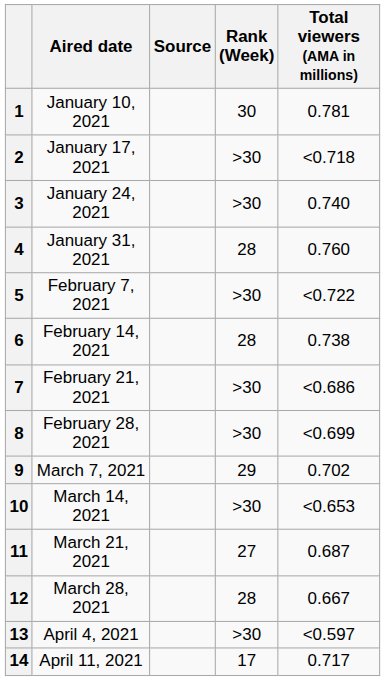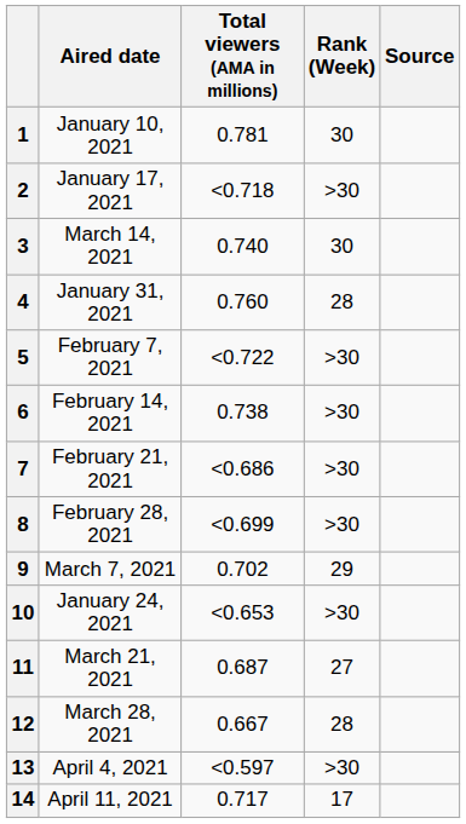 <table class="wikitable" style="text-align:center; width:40%; margin:auto; margin:auto;">
 <tr>
 <th></th>
 <th>Aired date</th>
+<th>Total viewers<br><small>(AMA in millions)</small></th>
+<th>Rank<br>(Week)</th>
 <th>Source</th>
-<th>Rank<br>(Week)</th>
-<th>Total viewers<br><small>(AMA in millions)</small></th>
 </tr>
 <tr>
 <th>1</th>
 <td>January 10, 2021</td>
+<td>0.781</td>
+<td>30</td>
 <td></td>
-<td>30</td>
-<td>0.781</td>
 </tr>
 <tr>
 <th>2</th>
 <td>January 17, 2021</td>
+<td><0.718</td>
+<td>>30</td>
 <td></td>
-<td>>30</td>
-<td><0.718</td>
 </tr>
 <tr>
 <th>3</th>
-<td>January 24, 2021</td>
+<td>March 14, 2021</td>
+<td>0.740</td>
+<td>30</td>
 <td></td>
-<td>>30</td>
-<td>0.740</td>
 </tr>
 <tr>
 <th>4</th>
 <td>January 31, 2021</td>
+<td>0.760</td>
+<td>28</td>
 <td></td>
-<td>28</td>
-<td>0.760</td>
 </tr>
 <tr>
 <th>5</th>
 <td>February 7, 2021</td>
+<td><0.722</td>
+<td>>30</td>
 <td></td>
-<td>>30</td>
-<td><0.722</td>
 </tr>
 <tr>
 <th>6</th>
 <td>February 14, 2021</td>
+<td>0.738</td>
+<td>>30</td>
 <td></td>
-<td>28</td>
-<td>0.738</td>
 </tr>
 <tr>
 <th>7</th>
 <td>February 21, 2021</td>
+<td><0.686</td>
+<td>>30</td>
 <td></td>
-<td>>30</td>
-<td><0.686</td>
 </tr>
 <tr>
 <th>8</th>
 <td>February 28, 2021</td>
+<td><0.699</td>
+<td>>30</td>
 <td></td>
-<td>>30</td>
-<td><0.699</td>
 </tr>
 <tr>
 <th>9</th>
 <td>March 7, 2021</td>
+<td>0.702</td>
+<td>29</td>
 <td></td>
-<td>29</td>
-<td>0.702</td>
 </tr>
 <tr>
 <th>10</th>
-<td>March 14, 2021</td>
+<td>January 24, 2021</td>
+<td><0.653</td>
+<td>>30</td>
 <td></td>
-<td>>30</td>
-<td><0.653</td>
 </tr>
 <tr>
 <th>11</th>
 <td>March 21, 2021</td>
+<td>0.687</td>
+<td>27</td>
 <td></td>
-<td>27</td>
-<td>0.687</td>
 </tr>
 <tr>
 <th>12</th>
 <td>March 28, 2021</td>
+<td>0.667</td>
+<td>28</td>
 <td></td>
-<td>28</td>
-<td>0.667</td>
 </tr>
 <tr>
 <th>13</th>
 <td>April 4, 2021</td>
+<td><0.597</td>
+<td>>30</td>
 <td></td>
-<td>>30</td>
-<td><0.597</td>
 </tr>
 <tr>
 <th>14</th>
 <td>April 11, 2021</td>
+<td>0.717</td>
+<td>17</td>
 <td></td>
-<td>17</td>
-<td>0.717</td>
 </tr>
 </table>
